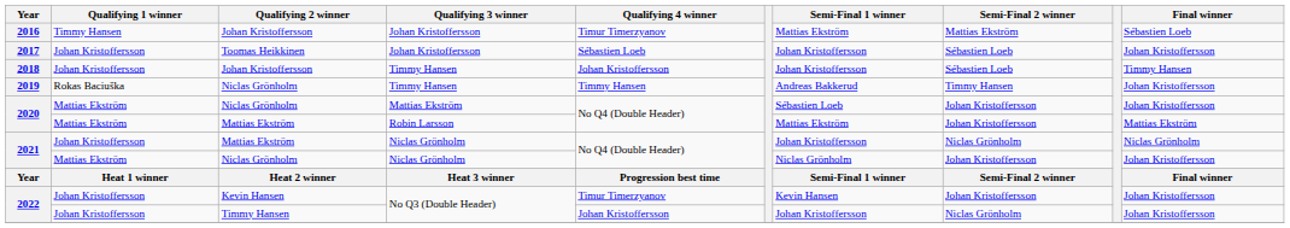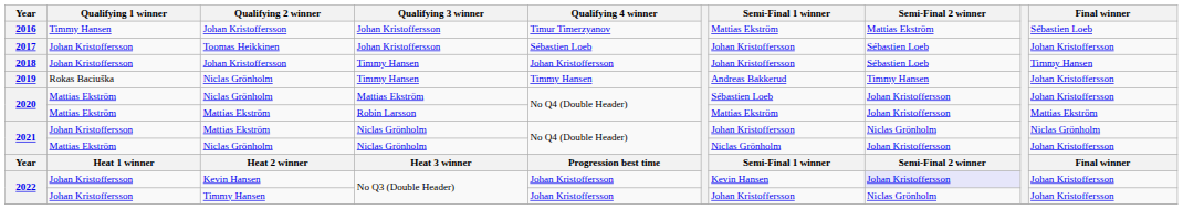 <table class="wikitable" width=100% style="font-size: 85%;">
 <tr>
 <th>Year</th>
 <th>Qualifying 1 winner</th>
 <th>Qualifying 2 winner</th>
 <th>Qualifying 3 winner</th>
 <th>Qualifying 4 winner</th>
 <th rowspan="12"></th>
 <th>Semi-Final 1 winner</th>
 <th>Semi-Final 2 winner</th>
 <th rowspan="12"></th>
 <th>Final winner</th>
 </tr>
 <tr>
 <th><a href='#'>2016</a></th>
 <td> <a href='#'>Timmy Hansen</a></td>
 <td> <a href='#'>Johan Kristoffersson</a></td>
 <td> <a href='#'>Johan Kristoffersson</a></td>
 <td> <a href='#'>Timur Timerzyanov</a></td>
 <td> <a href='#'>Mattias Ekström</a></td>
 <td> <a href='#'>Mattias Ekström</a></td>
 <td> <a href='#'>Sébastien Loeb</a></td>
 </tr>
 <tr>
 <th><a href='#'>2017</a></th>
 <td> <a href='#'>Johan Kristoffersson</a></td>
 <td> <a href='#'>Toomas Heikkinen</a></td>
 <td> <a href='#'>Johan Kristoffersson</a></td>
 <td> <a href='#'>Sébastien Loeb</a></td>
 <td> <a href='#'>Johan Kristoffersson</a></td>
 <td> <a href='#'>Sébastien Loeb</a></td>
 <td> <a href='#'>Johan Kristoffersson</a></td>
 </tr>
 <tr>
 <th><a href='#'>2018</a></th>
 <td> <a href='#'>Johan Kristoffersson</a></td>
 <td> <a href='#'>Johan Kristoffersson</a></td>
 <td> <a href='#'>Timmy Hansen</a></td>
 <td> <a href='#'>Johan Kristoffersson</a></td>
 <td> <a href='#'>Johan Kristoffersson</a></td>
 <td> <a href='#'>Sébastien Loeb</a></td>
 <td> <a href='#'>Timmy Hansen</a></td>
 </tr>
 <tr>
 <th><a href='#'>2019</a></th>
 <td> Rokas Baciuška</td>
 <td> <a href='#'>Niclas Grönholm</a></td>
 <td> <a href='#'>Timmy Hansen</a></td>
 <td> <a href='#'>Timmy Hansen</a></td>
 <td> <a href='#'>Andreas Bakkerud</a></td>
 <td> <a href='#'>Timmy Hansen</a></td>
 <td> <a href='#'>Johan Kristoffersson</a></td>
 </tr>
 <tr>
 <th rowspan="2"><a href='#'>2020</a></th>
 <td> <a href='#'>Mattias Ekström</a></td>
 <td> <a href='#'>Niclas Grönholm</a></td>
 <td> <a href='#'>Mattias Ekström</a></td>
 <td rowspan="2">No Q4 (Double Header)</td>
 <td> <a href='#'>Sébastien Loeb</a></td>
 <td> <a href='#'>Johan Kristoffersson</a></td>
 <td> <a href='#'>Johan Kristoffersson</a></td>
 </tr>
 <tr>
 <td> <a href='#'>Mattias Ekström</a></td>
 <td> <a href='#'>Mattias Ekström</a></td>
 <td> <a href='#'>Robin Larsson</a></td>
 <td> <a href='#'>Mattias Ekström</a></td>
 <td> <a href='#'>Johan Kristoffersson</a></td>
 <td> <a href='#'>Mattias Ekström</a></td>
 </tr>
 <tr>
 <th rowspan="2"><a href='#'>2021</a></th>
 <td> <a href='#'>Johan Kristoffersson</a></td>
 <td> <a href='#'>Mattias Ekström</a></td>
 <td> <a href='#'>Niclas Grönholm</a></td>
 <td rowspan="2">No Q4 (Double Header)</td>
 <td> <a href='#'>Johan Kristoffersson</a></td>
 <td> <a href='#'>Niclas Grönholm</a></td>
 <td> <a href='#'>Niclas Grönholm</a></td>
 </tr>
 <tr>
 <td> <a href='#'>Mattias Ekström</a></td>
 <td> <a href='#'>Niclas Grönholm</a></td>
 <td> <a href='#'>Niclas Grönholm</a></td>
 <td> <a href='#'>Niclas Grönholm</a></td>
 <td> <a href='#'>Johan Kristoffersson</a></td>
 <td> <a href='#'>Johan Kristoffersson</a></td>
 </tr>
 <tr>
 <th>Year</th>
 <th>Heat 1 winner</th>
 <th>Heat 2 winner</th>
 <th>Heat 3 winner</th>
 <th>Progression best time</th>
 <th>Semi-Final 1 winner</th>
 <th>Semi-Final 2 winner</th>
 <th>Final winner</th>
 </tr>
 <tr>
 <th rowspan="2"><a href='#'>2022</a></th>
 <td> <a href='#'>Johan Kristoffersson</a></td>
 <td> <a href='#'>Kevin Hansen</a></td>
 <td rowspan="2">No Q3 (Double Header)</td>
-<td> <a href='#'>Timur Timerzyanov</a></td>
+<td> <a href='#'>Johan Kristoffersson</a></td>
 <td> <a href='#'>Kevin Hansen</a></td>
-<td> <a href='#'>Johan Kristoffersson</a></td>
+<td style="background: lavender;"> <a href='#'>Johan Kristoffersson</a></td>
 <td> <a href='#'>Johan Kristoffersson</a></td>
 </tr>
 <tr>
 <td> <a href='#'>Johan Kristoffersson</a></td>
 <td> <a href='#'>Timmy Hansen</a></td>
 <td> <a href='#'>Johan Kristoffersson</a></td>
 <td> <a href='#'>Johan Kristoffersson</a></td>
 <td> <a href='#'>Niclas Grönholm</a></td>
 <td> <a href='#'>Johan Kristoffersson</a></td>
 </tr>
 <tr>
 </tr>
 </table>
